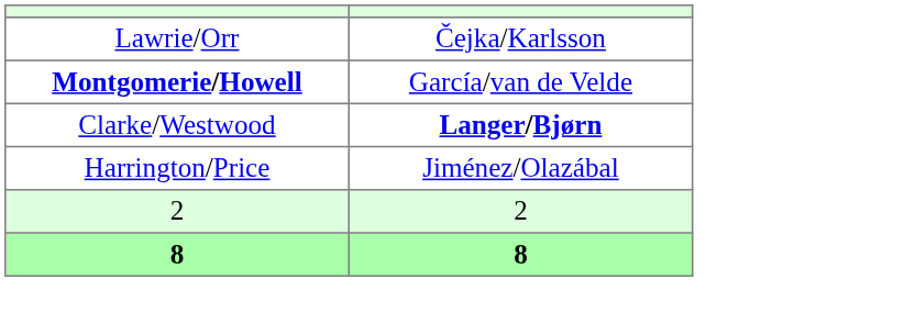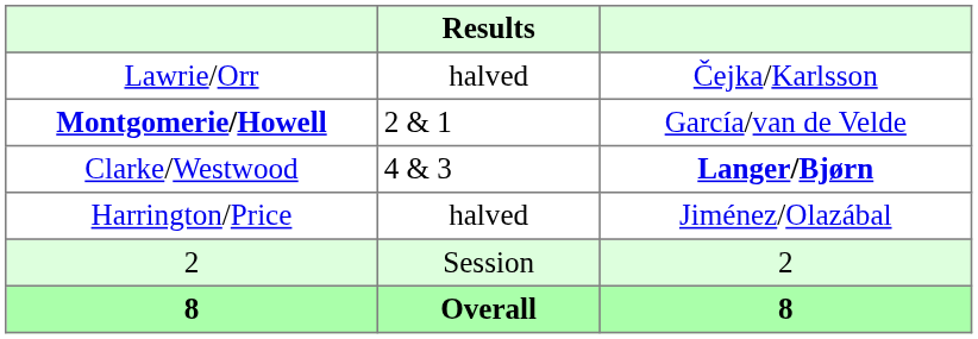 <table border="1" cellpadding="3" style="border-collapse:collapse; text-align:center;">
 <tr style="background:#ddffdd;">
 <th style="width:12em;"> </th>
+<th style="width:7em;">Results</th>
 <th style="width:12em;"></th>
 </tr>
 <tr>
 <td><a href='#'>Lawrie</a>/<a href='#'>Orr</a></td>
+<td>halved</td>
 <td><a href='#'>Čejka</a>/<a href='#'>Karlsson</a></td>
 </tr>
 <tr>
 <td><strong><a href='#'>Montgomerie</a>/<a href='#'>Howell</a></strong></td>
+<td align=left> 2 & 1</td>
 <td><a href='#'>García</a>/<a href='#'>van de Velde</a></td>
 </tr>
 <tr>
 <td><a href='#'>Clarke</a>/<a href='#'>Westwood</a></td>
+<td align=left> 4 & 3</td>
 <td><strong><a href='#'>Langer</a>/<a href='#'>Bjørn</a></strong></td>
 </tr>
 <tr>
 <td><a href='#'>Harrington</a>/<a href='#'>Price</a></td>
+<td>halved</td>
 <td><a href='#'>Jiménez</a>/<a href='#'>Olazábal</a></td>
 </tr>
 <tr style="background:#ddffdd;">
 <td>2</td>
+<td>Session</td>
 <td>2</td>
 </tr>
 <tr style="background:#aaffaa;">
 <th>8</th>
+<th>Overall</th>
 <th>8</th>
 </tr>
 </table>
